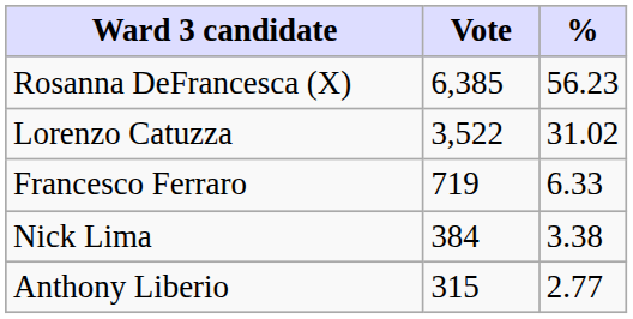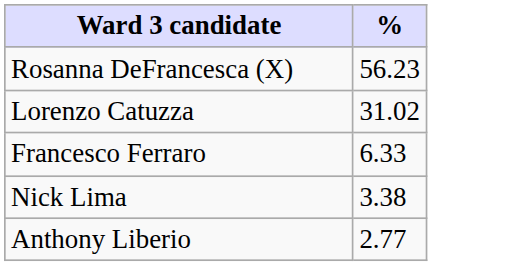 <table class="wikitable">
 <tr>
 <th style="background:#ddf; width:200px;">Ward 3 candidate </th>
-<th style="background:#ddf; width:50px;">Vote</th>
 <th style="background:#ddf; width:30px;">%</th>
 </tr>
 <tr>
 <td>Rosanna DeFrancesca (X)</td>
-<td>6,385</td>
 <td>56.23</td>
 </tr>
 <tr>
 <td>Lorenzo Catuzza</td>
-<td>3,522</td>
 <td>31.02</td>
 </tr>
 <tr>
 <td>Francesco Ferraro</td>
-<td>719</td>
 <td>6.33</td>
 </tr>
 <tr>
 <td>Nick Lima</td>
-<td>384</td>
 <td>3.38</td>
 </tr>
 <tr>
 <td>Anthony Liberio</td>
-<td>315</td>
 <td>2.77</td>
 </tr>
 </table>
